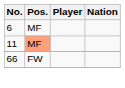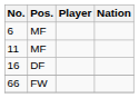 <table class="wikitable sortable">
 <tr>
 <th scope="col">No.</th>
 <th scope="col">Pos.</th>
 <th scope="col">Player</th>
 <th scope="col">Nation</th>
 </tr>
 <tr>
 <td>6</td>
 <td>MF</td>
 <td></td>
 <td></td>
 </tr>
 <tr>
 <td>11</td>
-<td style="background: lightsalmon;">MF</td>
+<td>MF</td>
+<td></td>
+<td></td>
+</tr>
+<tr>
+<td>16</td>
+<td>DF</td>
 <td></td>
 <td></td>
 </tr>
 <tr>
 </tr>
 <tr>
 <td>66</td>
 <td>FW</td>
 <td></td>
 <td></td>
 </tr>
 <tr>
 </tr>
 </table>
